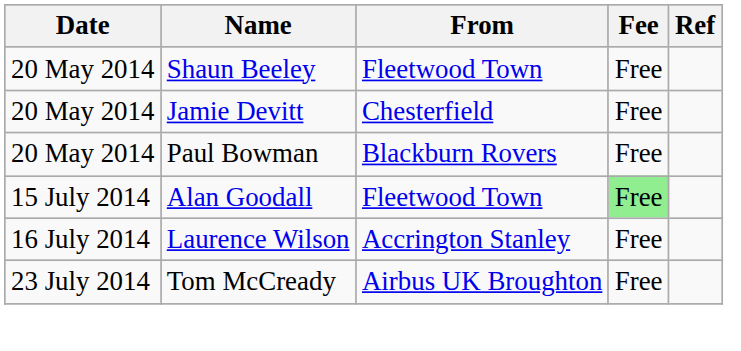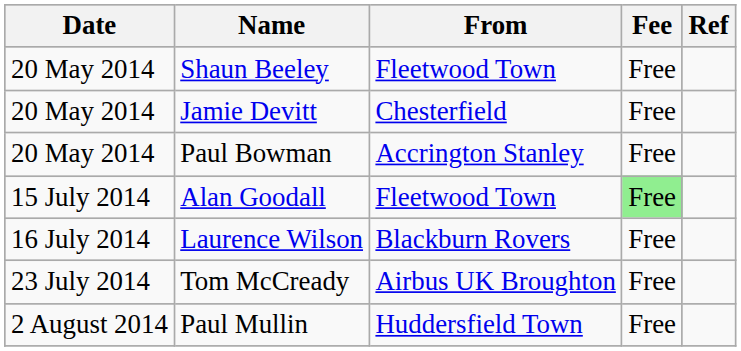 <table class="wikitable sortable plainrowheaders">
 <tr>
 <th scope=col>Date</th>
 <th scope=col>Name</th>
 <th scope=col>From</th>
 <th scope=col>Fee</th>
 <th scope=col class=unsortable>Ref</th>
 </tr>
 <tr>
 <td>20 May 2014</td>
 <td> <a href='#'>Shaun Beeley</a></td>
 <td> <a href='#'>Fleetwood Town</a></td>
 <td>Free</td>
 <td></td>
 </tr>
 <tr>
 <td>20 May 2014</td>
 <td> <a href='#'>Jamie Devitt</a></td>
 <td> <a href='#'>Chesterfield</a></td>
 <td>Free</td>
 <td></td>
 </tr>
 <tr>
 <td>20 May 2014</td>
 <td> Paul Bowman</td>
-<td> <a href='#'>Blackburn Rovers</a></td>
+<td> <a href='#'>Accrington Stanley</a></td>
 <td>Free</td>
 <td></td>
 </tr>
 <tr>
 <td>15 July 2014</td>
 <td> <a href='#'>Alan Goodall</a></td>
 <td> <a href='#'>Fleetwood Town</a></td>
 <td style="background: lightgreen;">Free</td>
 <td></td>
 </tr>
 <tr>
 <td>16 July 2014</td>
 <td> <a href='#'>Laurence Wilson</a></td>
-<td> <a href='#'>Accrington Stanley</a></td>
+<td> <a href='#'>Blackburn Rovers</a></td>
 <td>Free</td>
 <td></td>
 </tr>
 <tr>
 <td>23 July 2014</td>
 <td> Tom McCready</td>
 <td> <a href='#'>Airbus UK Broughton</a></td>
 <td>Free</td>
 <td></td>
 </tr>
+<tr>
+<td>2 August 2014</td>
+<td> Paul Mullin</td>
+<td> <a href='#'>Huddersfield Town</a></td>
+<td>Free</td>
+<td></td>
+</tr>
 </table>
